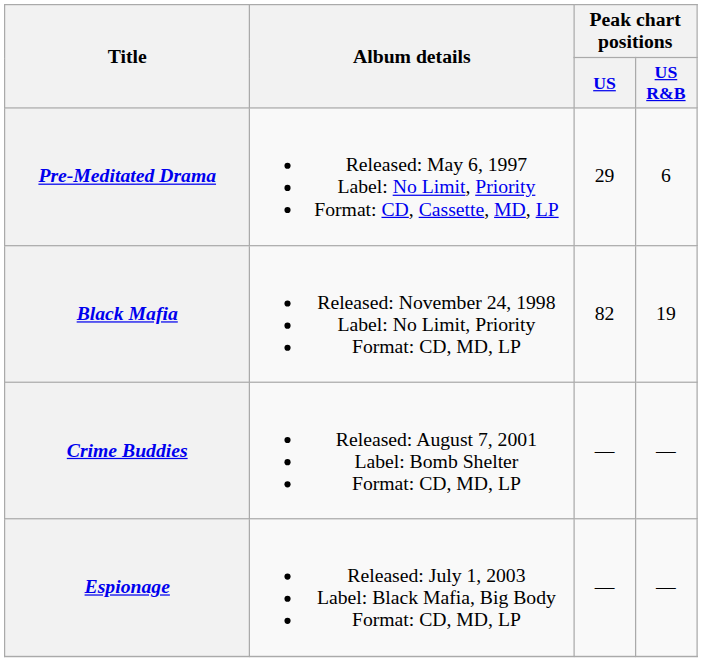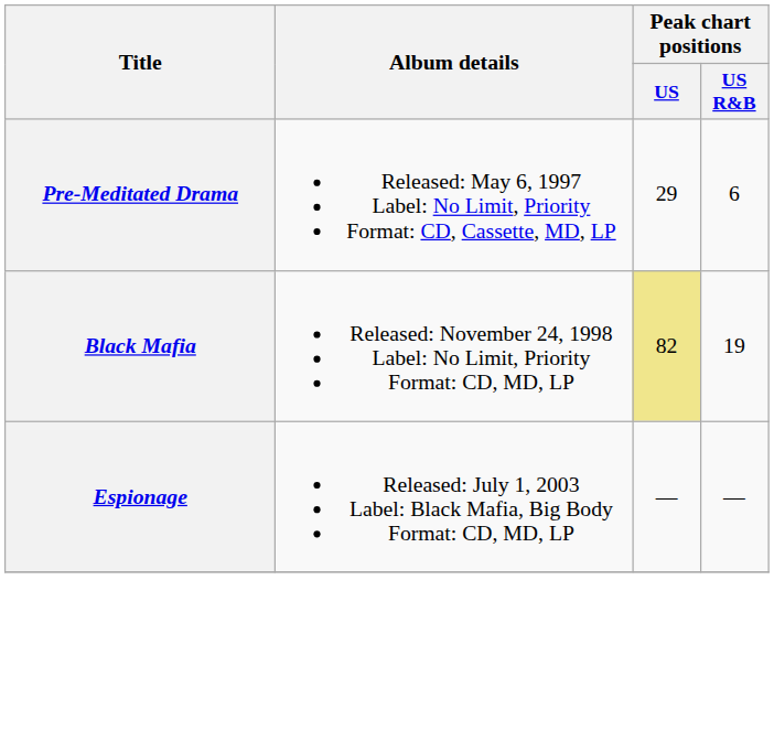 <table class="wikitable plainrowheaders" style="text-align:center;">
 <tr>
 <th scope="col" rowspan="2" style="width:12em;">Title</th>
 <th scope="col" rowspan="2" style="width:16em;">Album details</th>
 <th scope="col" colspan="2">Peak chart positions</th>
 </tr>
 <tr>
 <th scope="col" style="width:3em;font-size:90%;"><a href='#'>US</a></th>
 <th scope="col" style="width:3em;font-size:90%;"><a href='#'>US R&B</a></th>
 </tr>
 <tr>
 <th scope="row"><em><a href='#'>Pre-Meditated Drama</a></em></th>
 <td><br><ul><li>Released: May 6, 1997</li><li>Label: <a href='#'>No Limit</a>, <a href='#'>Priority</a></li><li>Format: <a href='#'>CD</a>, <a href='#'>Cassette</a>, <a href='#'>MD</a>, <a href='#'>LP</a></li></ul></td>
 <td>29</td>
 <td>6</td>
 </tr>
 <tr>
 <th scope="row"><em><a href='#'>Black Mafia</a></em></th>
 <td><br><ul><li>Released: November 24, 1998</li><li>Label: No Limit, Priority</li><li>Format: CD, MD, LP</li></ul></td>
-<td>82</td>
+<td style="background: khaki;">82</td>
 <td>19</td>
-</tr>
-<tr>
-<th scope="row"><em><a href='#'>Crime Buddies</a></em></th>
-<td><br><ul><li>Released: August 7, 2001</li><li>Label: Bomb Shelter</li><li>Format: CD, MD, LP</li></ul></td>
-<td>—</td>
-<td>—</td>
 </tr>
 <tr>
 <th scope="row"><em><a href='#'>Espionage</a></em></th>
 <td><br><ul><li>Released: July 1, 2003</li><li>Label: Black Mafia, Big Body</li><li>Format: CD, MD, LP</li></ul></td>
 <td>—</td>
 <td>—</td>
 </tr>
 <tr>
 </tr>
 </table>
